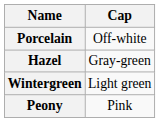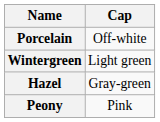 <table class="wikitable floatright" style="font-size:90%;text-align:center;">
 <tr>
 <th>Name</th>
 <th>Cap</th>
 </tr>
 <tr>
 <th>Porcelain</th>
 <td> Off-white</td>
 </tr>
 <tr>
+<th>Wintergreen</th>
+<td> Light green</td>
+</tr>
+<tr>
 <th>Hazel</th>
 <td> Gray-green</td>
-</tr>
-<tr>
-<th>Wintergreen</th>
-<td> Light green</td>
 </tr>
 <tr>
 <th>Peony</th>
 <td> Pink</td>
 </tr>
 </table>
